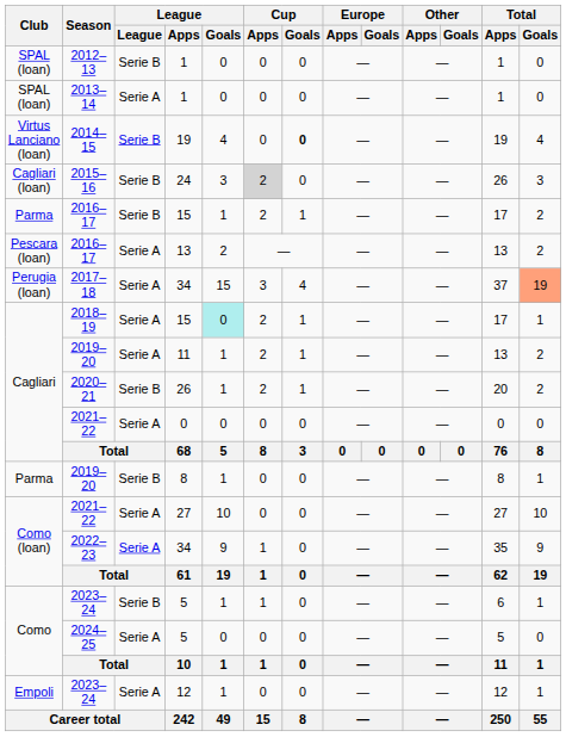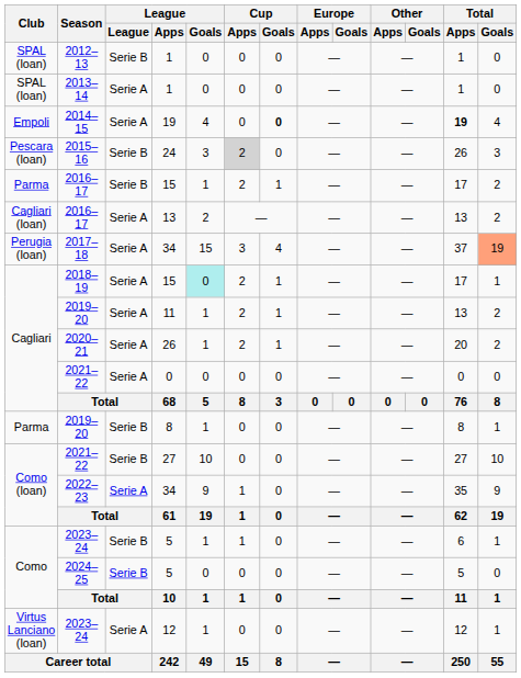 <table class="wikitable" style="text-align:center">
 <tr>
 <th rowspan=2>Club</th>
 <th rowspan=2>Season</th>
 <th colspan=3>League</th>
 <th colspan=2>Cup</th>
 <th colspan=2>Europe</th>
 <th colspan=2>Other</th>
 <th colspan=2>Total</th>
 </tr>
 <tr>
 <th>League</th>
 <th>Apps</th>
 <th>Goals</th>
 <th>Apps</th>
 <th>Goals</th>
 <th>Apps</th>
 <th>Goals</th>
 <th>Apps</th>
 <th>Goals</th>
 <th>Apps</th>
 <th>Goals</th>
 </tr>
 <tr>
 <td><a href='#'>SPAL</a> (loan)</td>
 <td><a href='#'>2012–13</a></td>
 <td>Serie B</td>
 <td>1</td>
 <td>0</td>
 <td>0</td>
 <td>0</td>
 <td colspan=2>—</td>
 <td colspan=2>—</td>
 <td>1</td>
 <td>0</td>
 </tr>
 <tr>
 <td>SPAL (loan)</td>
 <td><a href='#'>2013–14</a></td>
 <td>Serie A</td>
 <td>1</td>
 <td>0</td>
 <td>0</td>
 <td>0</td>
 <td colspan=2>—</td>
 <td colspan=2>—</td>
 <td>1</td>
 <td>0</td>
 </tr>
 <tr>
-<td><a href='#'>Virtus Lanciano</a> (loan)</td>
+<td><a href='#'>Empoli</a></td>
 <td><a href='#'>2014–15</a></td>
-<td><a href='#'>Serie B</a></td>
+<td>Serie A</td>
 <td>19</td>
 <td>4</td>
 <td>0</td>
 <td><strong>0</strong></td>
 <td colspan=2>—</td>
 <td colspan=2>—</td>
-<td>19</td>
+<td><strong>19</strong></td>
 <td>4</td>
 </tr>
 <tr>
-<td><a href='#'>Cagliari</a> (loan)</td>
+<td><a href='#'>Pescara</a> (loan)</td>
 <td><a href='#'>2015–16</a></td>
 <td>Serie B</td>
 <td>24</td>
 <td>3</td>
 <td style="background: lightgrey;">2</td>
 <td>0</td>
 <td colspan=2>—</td>
 <td colspan=2>—</td>
 <td>26</td>
 <td>3</td>
 </tr>
 <tr>
 <td><a href='#'>Parma</a></td>
 <td><a href='#'>2016–17</a></td>
 <td>Serie B</td>
 <td>15</td>
 <td>1</td>
 <td>2</td>
 <td>1</td>
 <td colspan=2>—</td>
 <td colspan=2>—</td>
 <td>17</td>
 <td>2</td>
 </tr>
 <tr>
-<td><a href='#'>Pescara</a> (loan)</td>
+<td><a href='#'>Cagliari</a> (loan)</td>
 <td><a href='#'>2016–17</a></td>
 <td>Serie A</td>
 <td>13</td>
 <td>2</td>
 <td colspan=2>—</td>
 <td colspan=2>—</td>
 <td colspan=2>—</td>
 <td>13</td>
 <td>2</td>
 </tr>
 <tr>
 <td><a href='#'>Perugia</a> (loan)</td>
 <td><a href='#'>2017–18</a></td>
 <td>Serie A</td>
 <td>34</td>
 <td>15</td>
 <td>3</td>
 <td>4</td>
 <td colspan=2>—</td>
 <td colspan=2>—</td>
 <td>37</td>
 <td style="background: lightsalmon;">19</td>
 </tr>
 <tr>
 <td rowspan="5">Cagliari</td>
 <td><a href='#'>2018–19</a></td>
 <td>Serie A</td>
 <td>15</td>
 <td style="background: paleturquoise;">0</td>
 <td>2</td>
 <td>1</td>
 <td colspan=2>—</td>
 <td colspan=2>—</td>
 <td>17</td>
 <td>1</td>
 </tr>
 <tr>
 <td><a href='#'>2019–20</a></td>
 <td>Serie A</td>
 <td>11</td>
 <td>1</td>
 <td>2</td>
 <td>1</td>
 <td colspan=2>—</td>
 <td colspan=2>—</td>
 <td>13</td>
 <td>2</td>
 </tr>
 <tr>
 <td><a href='#'>2020–21</a></td>
-<td>Serie B</td>
+<td>Serie A</td>
 <td>26</td>
 <td>1</td>
 <td>2</td>
 <td>1</td>
 <td colspan=2>—</td>
 <td colspan=2>—</td>
 <td>20</td>
 <td>2</td>
 </tr>
 <tr>
 <td><a href='#'>2021–22</a></td>
 <td>Serie A</td>
 <td>0</td>
 <td>0</td>
 <td>0</td>
 <td>0</td>
 <td colspan=2>—</td>
 <td colspan=2>—</td>
 <td>0</td>
 <td>0</td>
 </tr>
 <tr>
 <th colspan="2">Total</th>
 <th>68</th>
 <th>5</th>
 <th>8</th>
 <th>3</th>
 <th>0</th>
 <th>0</th>
 <th>0</th>
 <th>0</th>
 <th>76</th>
 <th>8</th>
 </tr>
 <tr>
 <td>Parma</td>
 <td><a href='#'>2019–20</a></td>
 <td>Serie B</td>
 <td>8</td>
 <td>1</td>
 <td>0</td>
 <td>0</td>
 <td colspan=2>—</td>
 <td colspan=2>—</td>
 <td>8</td>
 <td>1</td>
 </tr>
 <tr>
 <td rowspan="3"><a href='#'>Como</a> (loan)</td>
 <td><a href='#'>2021–22</a></td>
-<td>Serie A</td>
+<td>Serie B</td>
 <td>27</td>
 <td>10</td>
 <td>0</td>
 <td>0</td>
 <td colspan=2>—</td>
 <td colspan=2>—</td>
 <td>27</td>
 <td>10</td>
 </tr>
 <tr>
 <td><a href='#'>2022–23</a></td>
 <td><a href='#'>Serie A</a></td>
 <td>34</td>
 <td>9</td>
 <td>1</td>
 <td>0</td>
 <td colspan=2>—</td>
 <td colspan=2>—</td>
 <td>35</td>
 <td>9</td>
 </tr>
 <tr>
 <th colspan="2">Total</th>
 <th>61</th>
 <th>19</th>
 <th>1</th>
 <th>0</th>
 <th colspan=2>—</th>
 <th colspan=2>—</th>
 <th>62</th>
 <th>19</th>
 </tr>
 <tr>
 <td rowspan="3">Como</td>
 <td><a href='#'>2023–24</a></td>
 <td>Serie B</td>
 <td>5</td>
 <td>1</td>
 <td>1</td>
 <td>0</td>
 <td colspan=2>—</td>
 <td colspan=2>—</td>
 <td>6</td>
 <td>1</td>
 </tr>
 <tr>
 <td><a href='#'>2024–25</a></td>
-<td>Serie A</td>
+<td><a href='#'>Serie B</a></td>
 <td>5</td>
 <td>0</td>
 <td>0</td>
 <td>0</td>
 <td colspan=2>—</td>
 <td colspan=2>—</td>
 <td>5</td>
 <td>0</td>
 </tr>
 <tr>
 <th colspan="2">Total</th>
 <th>10</th>
 <th>1</th>
 <th>1</th>
 <th>0</th>
 <th colspan=2>—</th>
 <th colspan=2>—</th>
 <th>11</th>
 <th>1</th>
 </tr>
 <tr>
-<td><a href='#'>Empoli</a></td>
+<td><a href='#'>Virtus Lanciano</a> (loan)</td>
 <td><a href='#'>2023–24</a></td>
 <td>Serie A</td>
 <td>12</td>
 <td>1</td>
 <td>0</td>
 <td>0</td>
 <td colspan=2>—</td>
 <td colspan=2>—</td>
 <td>12</td>
 <td>1</td>
 </tr>
 <tr>
 <th colspan=3>Career total</th>
 <th>242</th>
 <th>49</th>
 <th>15</th>
 <th>8</th>
 <th colspan=2>—</th>
 <th colspan=2>—</th>
 <th>250</th>
 <th>55</th>
 </tr>
 </table>
